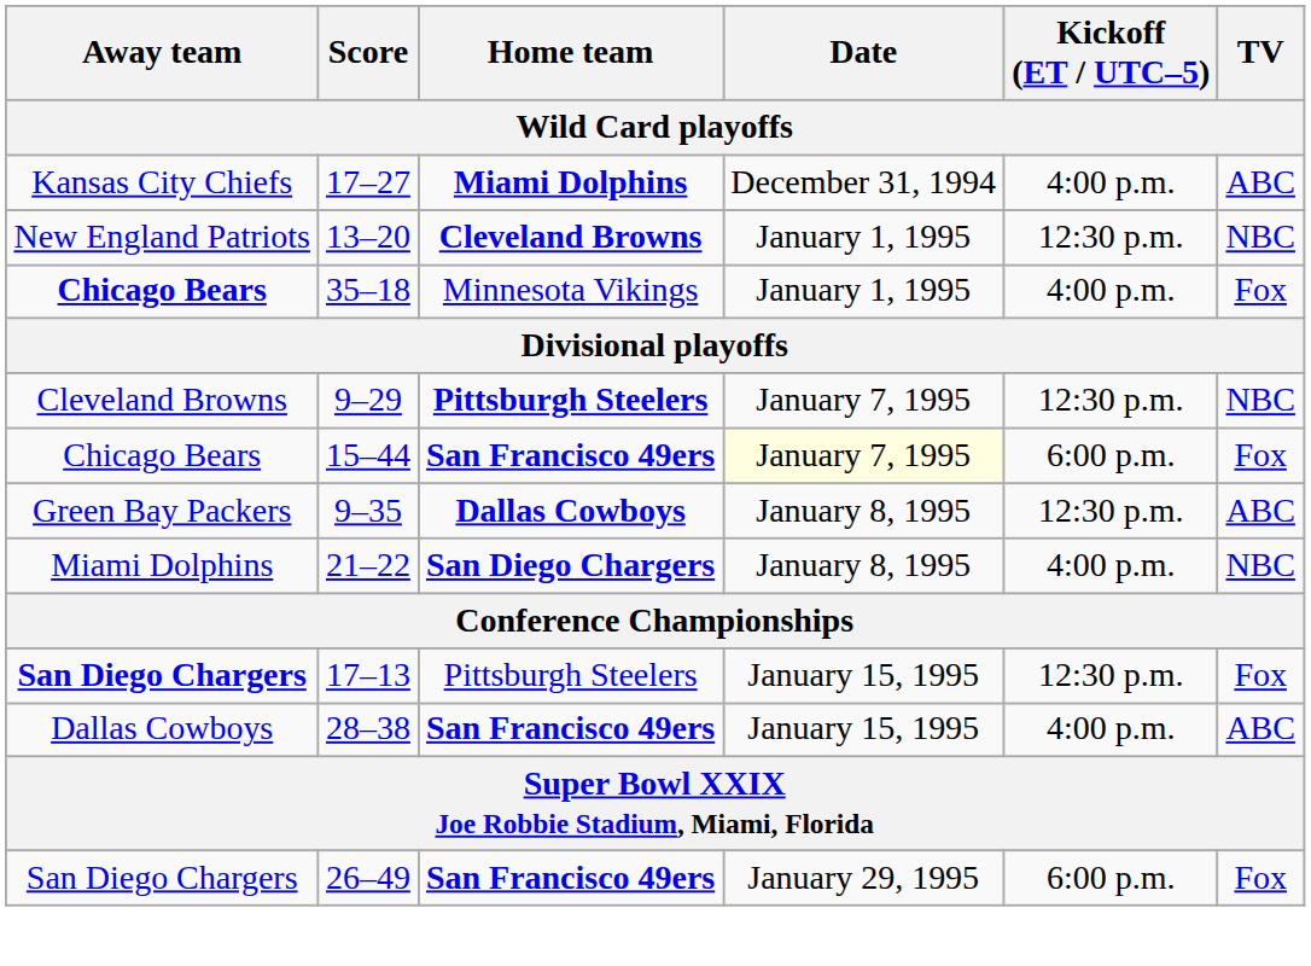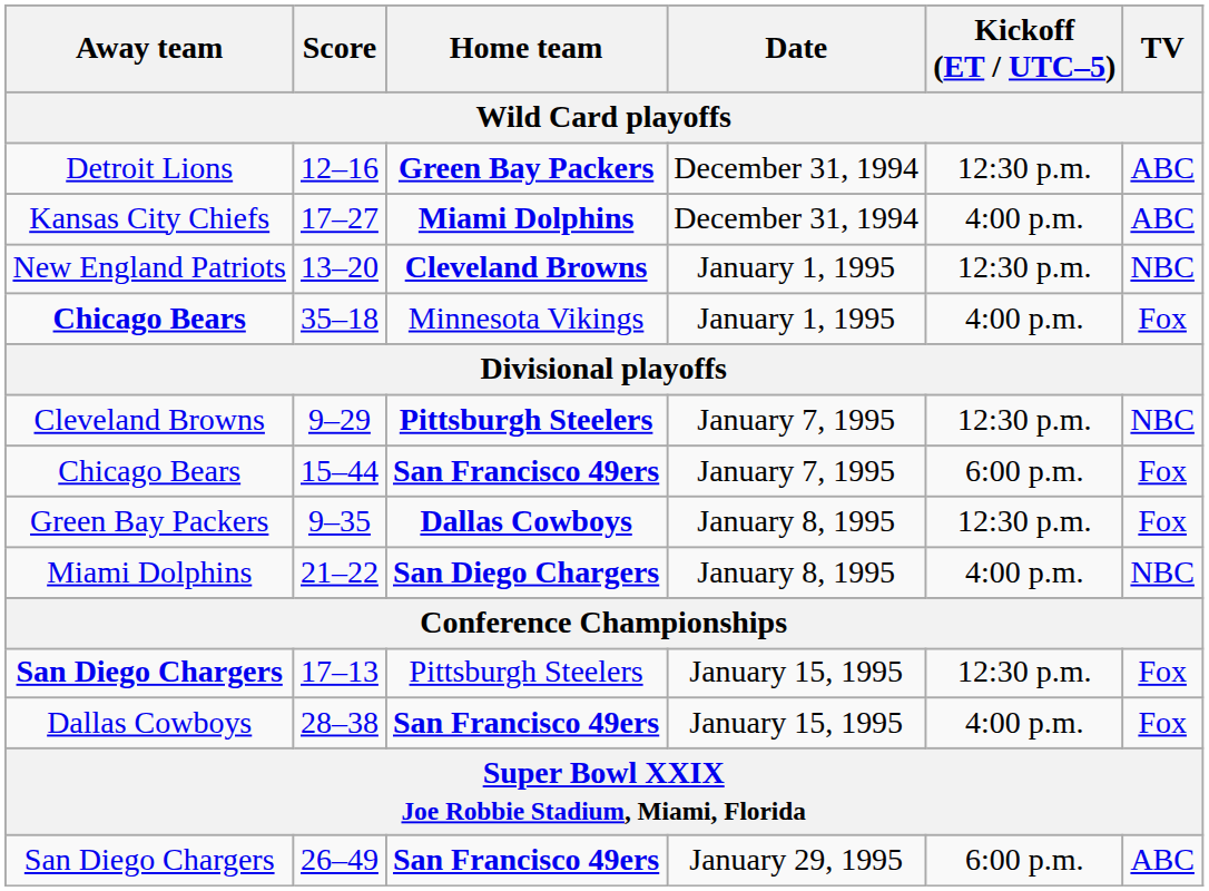 <table class="wikitable" style="font-size:92%; text-align:center;">
 <tr>
 <th>Away team</th>
 <th>Score</th>
 <th>Home team</th>
 <th>Date</th>
 <th>Kickoff<br>(<a href='#'>ET</a> / <a href='#'>UTC–5</a>)</th>
 <th>TV</th>
 </tr>
 <tr>
 <th colspan="6">Wild Card playoffs</th>
+</tr>
+<tr>
+<td><a href='#'>Detroit Lions</a></td>
+<td><a href='#'>12–16</a></td>
+<td><strong><a href='#'>Green Bay Packers</a></strong></td>
+<td>December 31, 1994</td>
+<td>12:30 p.m.</td>
+<td><a href='#'>ABC</a></td>
 </tr>
 <tr>
 <td><a href='#'>Kansas City Chiefs</a></td>
 <td><a href='#'>17–27</a></td>
 <td><strong><a href='#'>Miami Dolphins</a></strong></td>
 <td>December 31, 1994</td>
 <td>4:00 p.m.</td>
 <td><a href='#'>ABC</a></td>
 </tr>
 <tr>
 <td><a href='#'>New England Patriots</a></td>
 <td><a href='#'>13–20</a></td>
 <td><strong><a href='#'>Cleveland Browns</a></strong></td>
 <td>January 1, 1995</td>
 <td>12:30 p.m.</td>
 <td><a href='#'>NBC</a></td>
 </tr>
 <tr>
 <td><strong><a href='#'>Chicago Bears</a></strong></td>
 <td><a href='#'>35–18</a></td>
 <td><a href='#'>Minnesota Vikings</a></td>
 <td>January 1, 1995</td>
 <td>4:00 p.m.</td>
 <td><a href='#'>Fox</a></td>
 </tr>
 <tr>
 <th colspan="6">Divisional playoffs</th>
 </tr>
 <tr>
 <td><a href='#'>Cleveland Browns</a></td>
 <td><a href='#'>9–29</a></td>
 <td><strong><a href='#'>Pittsburgh Steelers</a></strong></td>
 <td>January 7, 1995</td>
 <td>12:30 p.m.</td>
 <td><a href='#'>NBC</a></td>
 </tr>
 <tr>
 <td><a href='#'>Chicago Bears</a></td>
 <td><a href='#'>15–44</a></td>
 <td><strong><a href='#'>San Francisco 49ers</a></strong></td>
-<td style="background: lightyellow;">January 7, 1995</td>
+<td>January 7, 1995</td>
 <td>6:00 p.m.</td>
 <td><a href='#'>Fox</a></td>
 </tr>
 <tr>
 <td><a href='#'>Green Bay Packers</a></td>
 <td><a href='#'>9–35</a></td>
 <td><strong><a href='#'>Dallas Cowboys</a></strong></td>
 <td>January 8, 1995</td>
 <td>12:30 p.m.</td>
-<td><a href='#'>ABC</a></td>
+<td><a href='#'>Fox</a></td>
 </tr>
 <tr>
 <td><a href='#'>Miami Dolphins</a></td>
 <td><a href='#'>21–22</a></td>
 <td><strong><a href='#'>San Diego Chargers</a></strong></td>
 <td>January 8, 1995</td>
 <td>4:00 p.m.</td>
 <td><a href='#'>NBC</a></td>
 </tr>
 <tr>
 <th colspan="6">Conference Championships</th>
 </tr>
 <tr>
 <td><strong><a href='#'>San Diego Chargers</a></strong></td>
 <td><a href='#'>17–13</a></td>
 <td><a href='#'>Pittsburgh Steelers</a></td>
 <td>January 15, 1995</td>
 <td>12:30 p.m.</td>
 <td><a href='#'>Fox</a></td>
 </tr>
 <tr>
 <td><a href='#'>Dallas Cowboys</a></td>
 <td><a href='#'>28–38</a></td>
 <td><strong><a href='#'>San Francisco 49ers</a></strong></td>
 <td>January 15, 1995</td>
 <td>4:00 p.m.</td>
-<td><a href='#'>ABC</a></td>
+<td><a href='#'>Fox</a></td>
 </tr>
 <tr>
 <th colspan="6"><a href='#'>Super Bowl XXIX</a><br><small><a href='#'>Joe Robbie Stadium</a>, Miami, Florida</small></th>
 </tr>
 <tr>
 <td><a href='#'>San Diego Chargers</a></td>
 <td><a href='#'>26–49</a></td>
 <td><strong><a href='#'>San Francisco 49ers</a></strong></td>
 <td>January 29, 1995</td>
 <td>6:00 p.m.</td>
-<td><a href='#'>Fox</a></td>
+<td><a href='#'>ABC</a></td>
 </tr>
 </table>
